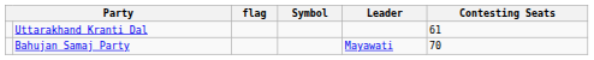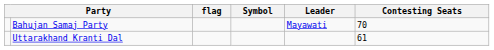 <table class="wikitable" width="60%">
 <tr>
 <th colspan="2">Party</th>
 <th>flag</th>
 <th>Symbol</th>
 <th>Leader</th>
 <th>Contesting Seats</th>
 </tr>
 <tr>
 <td></td>
+<td><a href='#'>Bahujan Samaj Party</a></td>
+<td></td>
+<td></td>
+<td><a href='#'>Mayawati</a></td>
+<td>70</td>
+</tr>
+<tr>
+<td></td>
 <td><a href='#'>Uttarakhand Kranti Dal</a></td>
 <td></td>
 <td></td>
 <td></td>
 <td>61</td>
 </tr>
-<tr>
-<td></td>
-<td><a href='#'>Bahujan Samaj Party</a></td>
-<td></td>
-<td></td>
-<td><a href='#'>Mayawati</a></td>
-<td>70</td>
-</tr>
 </table>
